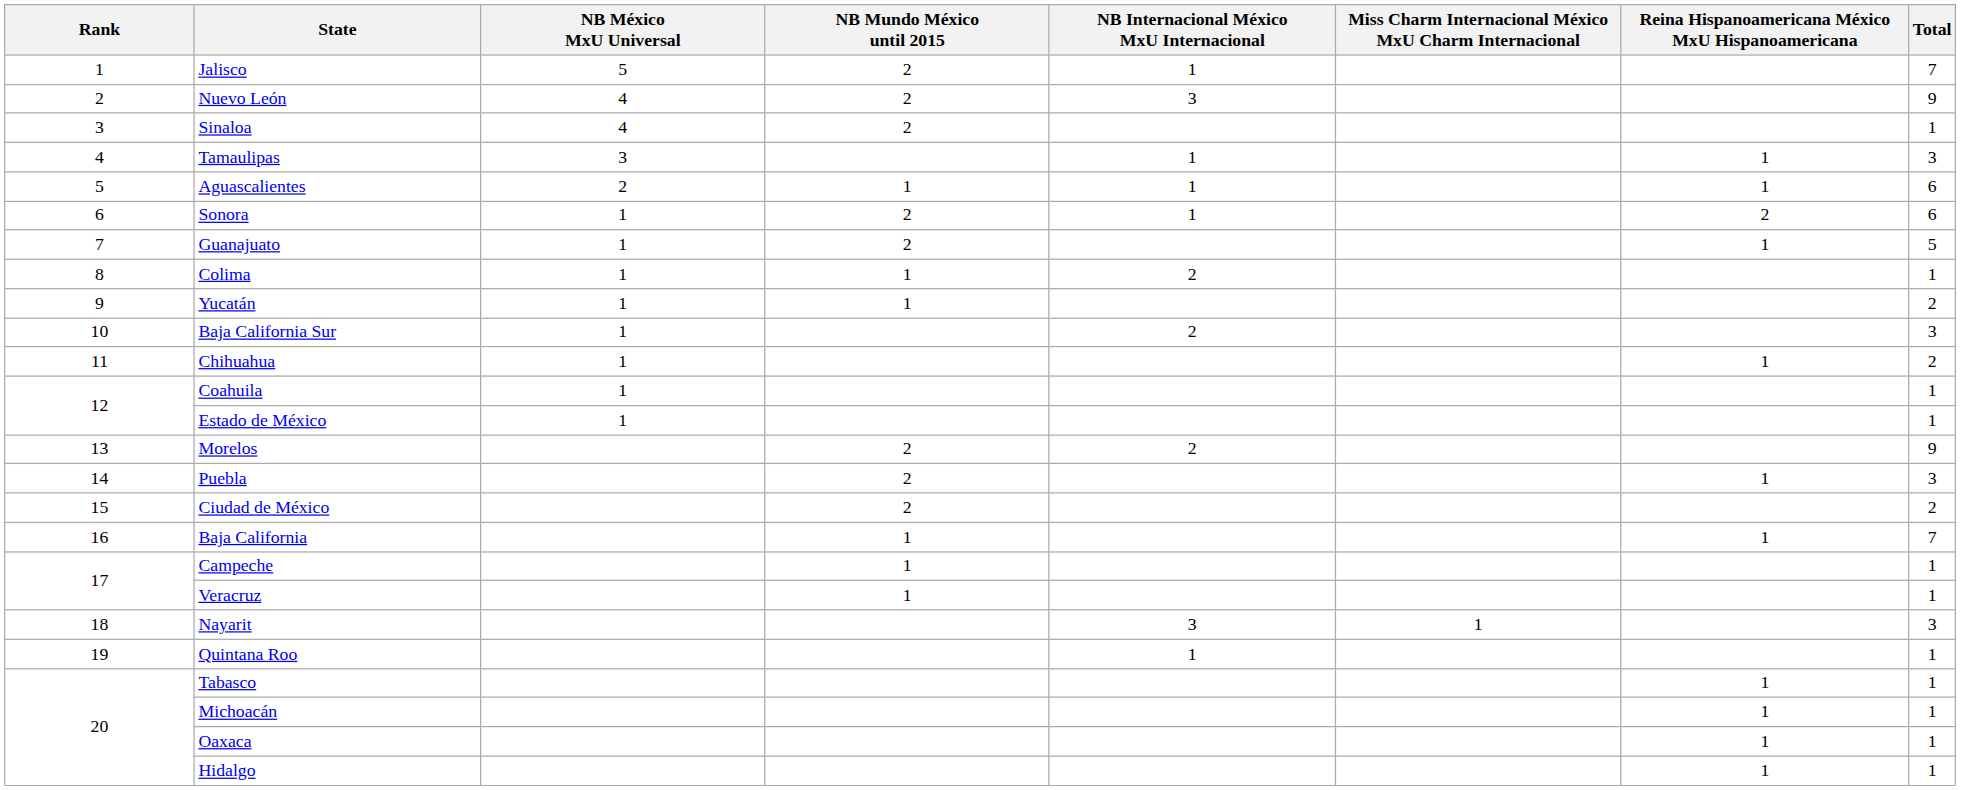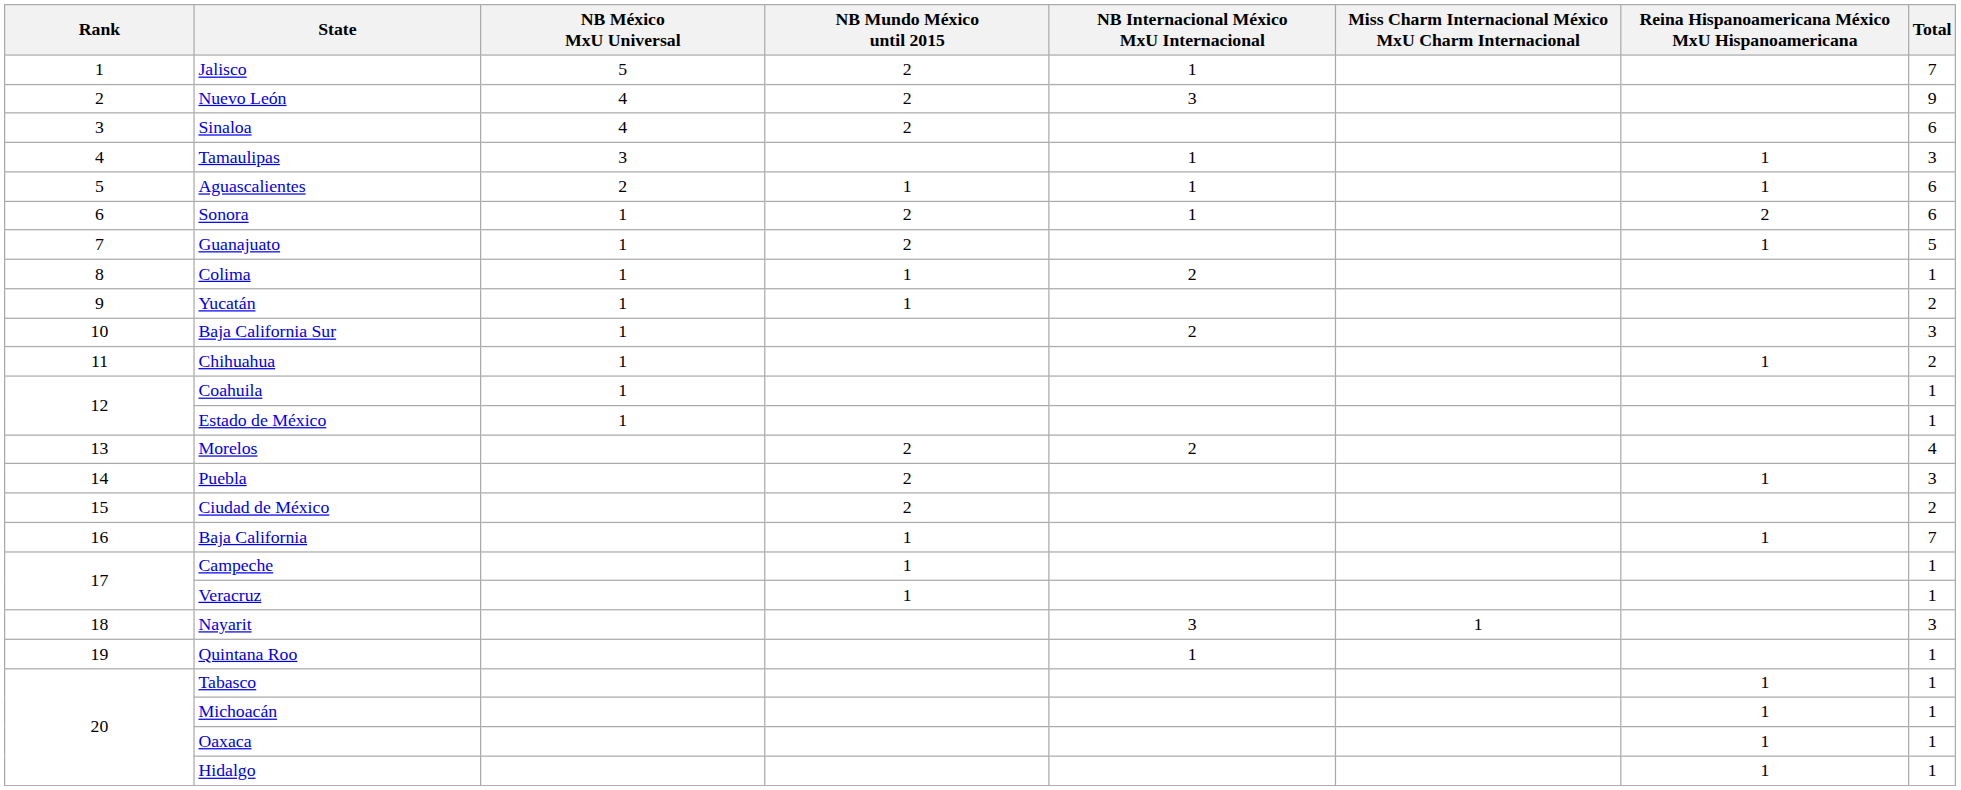 <table class="wikitable" style="margin: 0 1em 0 0; background: white; border: 1px solid; border-collapse: collapse; font-size: 90%; width:80%">
 <tr>
 <th width=10% bgcolor="#EAEAEA">Rank</th>
 <th width=15% bgcolor="#EAEAEA">State</th>
 <th width=15% bgcolor="#FFE1F5">NB México<br>MxU Universal</th>
 <th width=15% bgcolor="#CFF0FF">NB Mundo México<br>until 2015</th>
 <th width=15% bgcolor="#FFFFCF">NB Internacional México<br>MxU Internacional</th>
 <th width=15% bgcolor="#FFFFCF">Miss Charm Internacional México<br>MxU Charm Internacional</th>
 <th width=15% bgcolor="#FFFFCF">Reina Hispanoamericana México<br>MxU Hispanoamericana</th>
 <th width=10% bgcolor="#EAEAEA">Total</th>
 </tr>
 <tr>
 <td align="center">1</td>
 <td><a href='#'>Jalisco</a></td>
 <td align="center">5</td>
 <td align="center">2</td>
 <td align="center">1</td>
 <td align="center"></td>
 <td align="center"></td>
 <td align="center">7</td>
 </tr>
 <tr>
 <td align="center">2</td>
 <td><a href='#'>Nuevo León</a></td>
 <td align="center">4</td>
 <td align="center">2</td>
 <td align="center">3</td>
 <td align="center"></td>
 <td align="center"></td>
 <td align="center">9</td>
 </tr>
 <tr>
 <td align="center">3</td>
 <td><a href='#'>Sinaloa</a></td>
 <td align="center">4</td>
 <td align="center">2</td>
 <td align="center"></td>
 <td align="center"></td>
 <td align="center"></td>
-<td align="center">1</td>
+<td align="center">6</td>
 </tr>
 <tr>
 <td align="center">4</td>
 <td><a href='#'>Tamaulipas</a></td>
 <td align="center">3</td>
 <td align="center"></td>
 <td align="center">1</td>
 <td align="center"></td>
 <td align="center">1</td>
 <td align="center">3</td>
 </tr>
 <tr>
 <td align="center">5</td>
 <td><a href='#'>Aguascalientes</a></td>
 <td align="center">2</td>
 <td align="center">1</td>
 <td align="center">1</td>
 <td align="center"></td>
 <td align="center">1</td>
 <td align="center">6</td>
 </tr>
 <tr>
 <td align="center">6</td>
 <td><a href='#'>Sonora</a></td>
 <td align="center">1</td>
 <td align="center">2</td>
 <td align="center">1</td>
 <td align="center"></td>
 <td align="center">2</td>
 <td align="center">6</td>
 </tr>
 <tr>
 <td align="center">7</td>
 <td><a href='#'>Guanajuato</a></td>
 <td align="center">1</td>
 <td align="center">2</td>
 <td align="center"></td>
 <td align="center"></td>
 <td align="center">1</td>
 <td align="center">5</td>
 </tr>
 <tr>
 <td align="center">8</td>
 <td><a href='#'>Colima</a></td>
 <td align="center">1</td>
 <td align="center">1</td>
 <td align="center">2</td>
 <td align="center"></td>
 <td align="center"></td>
 <td align="center">1</td>
 </tr>
 <tr>
 <td align="center">9</td>
 <td><a href='#'>Yucatán</a></td>
 <td align="center">1</td>
 <td align="center">1</td>
 <td align="center"></td>
 <td align="center"></td>
 <td align="center"></td>
 <td align="center">2</td>
 </tr>
 <tr>
 <td align="center">10</td>
 <td><a href='#'>Baja California Sur</a></td>
 <td align="center">1</td>
 <td align="center"></td>
 <td align="center">2</td>
 <td align="center"></td>
 <td align="center"></td>
 <td align="center">3</td>
 </tr>
 <tr>
 <td align="center">11</td>
 <td><a href='#'>Chihuahua</a></td>
 <td align="center">1</td>
 <td align="center"></td>
 <td align="center"></td>
 <td align="center"></td>
 <td align="center">1</td>
 <td align="center">2</td>
 </tr>
 <tr>
 <td align="center" rowspan=2>12</td>
 <td><a href='#'>Coahuila</a></td>
 <td align="center">1</td>
 <td align="center"></td>
 <td align="center"></td>
 <td align="center"></td>
 <td align="center"></td>
 <td align="center">1</td>
 </tr>
 <tr>
 <td><a href='#'>Estado de México</a></td>
 <td align="center">1</td>
 <td align="center"></td>
 <td align="center"></td>
 <td align="center"></td>
 <td align="center"></td>
 <td align="center">1</td>
 </tr>
 <tr>
 <td align="center">13</td>
 <td><a href='#'>Morelos</a></td>
 <td align="center"></td>
 <td align="center">2</td>
 <td align="center">2</td>
 <td align="center"></td>
 <td align="center"></td>
-<td align="center">9</td>
+<td align="center">4</td>
 </tr>
 <tr>
 <td align="center">14</td>
 <td><a href='#'>Puebla</a></td>
 <td align="center"></td>
 <td align="center">2</td>
 <td align="center"></td>
 <td align="center"></td>
 <td align="center">1</td>
 <td align="center">3</td>
 </tr>
 <tr>
 <td align="center">15</td>
 <td><a href='#'>Ciudad de México</a></td>
 <td align="center"></td>
 <td align="center">2</td>
 <td align="center"></td>
 <td align="center"></td>
 <td align="center"></td>
 <td align="center">2</td>
 </tr>
 <tr>
 <td align="center">16</td>
 <td><a href='#'>Baja California</a></td>
 <td align="center"></td>
 <td align="center">1</td>
 <td align="center"></td>
 <td align="center"></td>
 <td align="center">1</td>
 <td align="center">7</td>
 </tr>
 <tr>
 <td align="center" rowspan=2>17</td>
 <td><a href='#'>Campeche</a></td>
 <td align="center"></td>
 <td align="center">1</td>
 <td align="center"></td>
 <td align="center"></td>
 <td align="center"></td>
 <td align="center">1</td>
 </tr>
 <tr>
 <td><a href='#'>Veracruz</a></td>
 <td align="center"></td>
 <td align="center">1</td>
 <td align="center"></td>
 <td align="center"></td>
 <td align="center"></td>
 <td align="center">1</td>
 </tr>
 <tr>
 <td align="center">18</td>
 <td><a href='#'>Nayarit</a></td>
 <td align="center"></td>
 <td align="center"></td>
 <td align="center">3</td>
 <td align="center">1</td>
 <td align="center"></td>
 <td align="center">3</td>
 </tr>
 <tr>
 <td align="center">19</td>
 <td><a href='#'>Quintana Roo</a></td>
 <td align="center"></td>
 <td align="center"></td>
 <td align="center">1</td>
 <td align="center"></td>
 <td align="center"></td>
 <td align="center">1</td>
 </tr>
 <tr>
 <td align="center" rowspan=4>20</td>
 <td><a href='#'>Tabasco</a></td>
 <td align="center"></td>
 <td align="center"></td>
 <td align="center"></td>
 <td align="center"></td>
 <td align="center">1</td>
 <td align="center">1</td>
 </tr>
 <tr>
 <td><a href='#'>Michoacán</a></td>
 <td align="center"></td>
 <td align="center"></td>
 <td align="center"></td>
 <td align="center"></td>
 <td align="center">1</td>
 <td align="center">1</td>
 </tr>
 <tr>
 <td><a href='#'>Oaxaca</a></td>
 <td align="center"></td>
 <td align="center"></td>
 <td align="center"></td>
 <td align="center"></td>
 <td align="center">1</td>
 <td align="center">1</td>
 </tr>
 <tr>
 <td><a href='#'>Hidalgo</a></td>
 <td align="center"></td>
 <td align="center"></td>
 <td align="center"></td>
 <td align="center"></td>
 <td align="center">1</td>
 <td align="center">1</td>
 </tr>
 </table>
